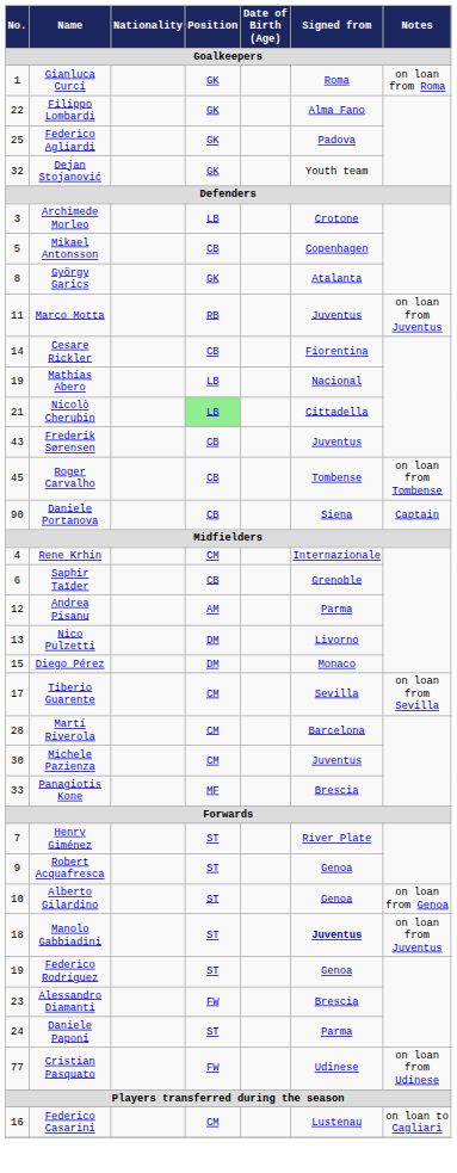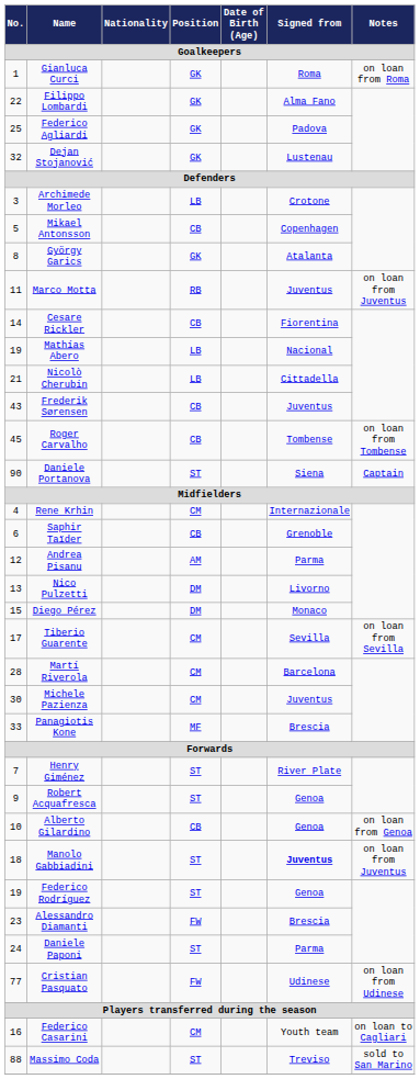 <table class="wikitable" style="text-align: center; font-size:90%" width=80%>
 <tr>
 <th style="background: #1c265e; color:white" align=center>No.</th>
 <th style="background: #1c265e; color:white" align=center>Name</th>
 <th style="background: #1c265e; color:white" align=center>Nationality</th>
 <th style="background: #1c265e; color:white" align=center>Position</th>
 <th style="background: #1c265e; color:white" align=center>Date of Birth (Age)</th>
 <th style="background: #1c265e; color:white" align=center>Signed from</th>
 <th style="background: #1c265e; color:white" align=center>Notes</th>
 </tr>
 <tr>
 <th colspan=7 style="background: #DCDCDC" align=center>Goalkeepers</th>
 </tr>
 <tr>
 <td>1</td>
 <td><a href='#'>Gianluca Curci</a></td>
 <td></td>
 <td><a href='#'>GK</a></td>
 <td></td>
 <td><a href='#'>Roma</a></td>
 <td>on loan from <a href='#'>Roma</a></td>
 </tr>
 <tr>
 <td>22</td>
 <td><a href='#'>Filippo Lombardi</a></td>
 <td></td>
 <td><a href='#'>GK</a></td>
 <td></td>
 <td><a href='#'>Alma Fano</a></td>
 </tr>
 <tr>
 <td>25</td>
 <td><a href='#'>Federico Agliardi</a></td>
 <td></td>
 <td><a href='#'>GK</a></td>
 <td></td>
 <td><a href='#'>Padova</a></td>
 </tr>
 <tr>
 <td>32</td>
 <td><a href='#'>Dejan Stojanović</a></td>
 <td></td>
 <td><a href='#'>GK</a></td>
 <td></td>
-<td>Youth team</td>
+<td> <a href='#'>Lustenau</a></td>
 </tr>
 <tr>
 <th colspan=7 style="background: #DCDCDC" align=center>Defenders</th>
 </tr>
 <tr>
 <td>3</td>
 <td><a href='#'>Archimede Morleo</a></td>
 <td></td>
 <td><a href='#'>LB</a></td>
 <td></td>
 <td><a href='#'>Crotone</a></td>
 </tr>
 <tr>
 <td>5</td>
 <td><a href='#'>Mikael Antonsson</a></td>
 <td></td>
 <td><a href='#'>CB</a></td>
 <td></td>
 <td> <a href='#'>Copenhagen</a></td>
 </tr>
 <tr>
 <td>8</td>
 <td><a href='#'>György Garics</a></td>
 <td></td>
 <td><a href='#'>GK</a></td>
 <td></td>
 <td><a href='#'>Atalanta</a></td>
 </tr>
 <tr>
 <td>11</td>
 <td><a href='#'>Marco Motta</a></td>
 <td></td>
 <td><a href='#'>RB</a></td>
 <td></td>
 <td><a href='#'>Juventus</a></td>
 <td>on loan from <a href='#'>Juventus</a></td>
 </tr>
 <tr>
 <td>14</td>
 <td><a href='#'>Cesare Rickler</a></td>
 <td></td>
 <td><a href='#'>CB</a></td>
 <td></td>
 <td><a href='#'>Fiorentina</a></td>
 </tr>
 <tr>
 <td>19</td>
 <td><a href='#'>Mathías Abero</a></td>
 <td></td>
 <td><a href='#'>LB</a></td>
 <td></td>
 <td> <a href='#'>Nacional</a></td>
 </tr>
 <tr>
 <td>21</td>
 <td><a href='#'>Nicolò Cherubin</a></td>
 <td></td>
-<td style="background: lightgreen;"><a href='#'>LB</a></td>
+<td><a href='#'>LB</a></td>
 <td></td>
 <td><a href='#'>Cittadella</a></td>
 </tr>
 <tr>
 <td>43</td>
 <td><a href='#'>Frederik Sørensen</a></td>
 <td></td>
 <td><a href='#'>CB</a></td>
 <td></td>
 <td><a href='#'>Juventus</a></td>
 </tr>
 <tr>
 <td>45</td>
 <td><a href='#'>Roger Carvalho</a></td>
 <td></td>
 <td><a href='#'>CB</a></td>
 <td></td>
 <td> <a href='#'>Tombense</a></td>
 <td>on loan from <a href='#'>Tombense</a></td>
 </tr>
 <tr>
 <td>90</td>
 <td><a href='#'>Daniele Portanova</a></td>
 <td></td>
-<td><a href='#'>CB</a></td>
+<td><a href='#'>ST</a></td>
 <td></td>
 <td><a href='#'>Siena</a></td>
 <td><a href='#'>Captain</a></td>
 </tr>
 <tr>
 <th colspan=7 style="background: #DCDCDC" align=center>Midfielders</th>
 </tr>
 <tr>
 <td>4</td>
 <td><a href='#'>Rene Krhin</a></td>
 <td></td>
 <td><a href='#'>CM</a></td>
 <td></td>
 <td><a href='#'>Internazionale</a></td>
 </tr>
 <tr>
 <td>6</td>
 <td><a href='#'>Saphir Taïder</a></td>
 <td></td>
 <td><a href='#'>CB</a></td>
 <td></td>
 <td> <a href='#'>Grenoble</a></td>
 </tr>
 <tr>
 <td>12</td>
 <td><a href='#'>Andrea Pisanu</a></td>
 <td></td>
 <td><a href='#'>AM</a></td>
 <td></td>
 <td><a href='#'>Parma</a></td>
 </tr>
 <tr>
 <td>13</td>
 <td><a href='#'>Nico Pulzetti</a></td>
 <td></td>
 <td><a href='#'>DM</a></td>
 <td></td>
 <td><a href='#'>Livorno</a></td>
 </tr>
 <tr>
 <td>15</td>
 <td><a href='#'>Diego Pérez</a></td>
 <td></td>
 <td><a href='#'>DM</a></td>
 <td></td>
 <td> <a href='#'>Monaco</a></td>
 </tr>
 <tr>
 <td>17</td>
 <td><a href='#'>Tiberio Guarente</a></td>
 <td></td>
 <td><a href='#'>CM</a></td>
 <td></td>
 <td> <a href='#'>Sevilla</a></td>
 <td>on loan from <a href='#'>Sevilla</a></td>
 </tr>
 <tr>
 <td>28</td>
 <td><a href='#'>Martí Riverola</a></td>
 <td></td>
 <td><a href='#'>CM</a></td>
 <td></td>
 <td> <a href='#'>Barcelona</a></td>
 </tr>
 <tr>
 <td>30</td>
 <td><a href='#'>Michele Pazienza</a></td>
 <td></td>
 <td><a href='#'>CM</a></td>
 <td></td>
 <td><a href='#'>Juventus</a></td>
 </tr>
 <tr>
 <td>33</td>
 <td><a href='#'>Panagiotis Kone</a></td>
 <td></td>
 <td><a href='#'>MF</a></td>
 <td></td>
 <td><a href='#'>Brescia</a></td>
 </tr>
 <tr>
 <th colspan=7 style="background: #DCDCDC" align=center>Forwards</th>
 </tr>
 <tr>
 <td>7</td>
 <td><a href='#'>Henry Giménez</a></td>
 <td></td>
 <td><a href='#'>ST</a></td>
 <td></td>
 <td> <a href='#'>River Plate</a></td>
 </tr>
 <tr>
 <td>9</td>
 <td><a href='#'>Robert Acquafresca</a></td>
 <td></td>
 <td><a href='#'>ST</a></td>
 <td></td>
 <td><a href='#'>Genoa</a></td>
 </tr>
 <tr>
 <td>10</td>
 <td><a href='#'>Alberto Gilardino</a></td>
 <td></td>
-<td><a href='#'>ST</a></td>
+<td><a href='#'>CB</a></td>
 <td></td>
 <td><a href='#'>Genoa</a></td>
 <td>on loan from <a href='#'>Genoa</a></td>
 </tr>
 <tr>
 <td>18</td>
 <td><a href='#'>Manolo Gabbiadini</a></td>
 <td></td>
 <td><a href='#'>ST</a></td>
 <td></td>
 <td><strong><a href='#'>Juventus</a></strong></td>
 <td>on loan from <a href='#'>Juventus</a></td>
 </tr>
 <tr>
 <td>19</td>
 <td><a href='#'>Federico Rodríguez</a></td>
 <td></td>
 <td><a href='#'>ST</a></td>
 <td></td>
 <td><a href='#'>Genoa</a></td>
 </tr>
 <tr>
 <td>23</td>
 <td><a href='#'>Alessandro Diamanti</a></td>
 <td></td>
 <td><a href='#'>FW</a></td>
 <td></td>
 <td><a href='#'>Brescia</a></td>
 </tr>
 <tr>
 <td>24</td>
 <td><a href='#'>Daniele Paponi</a></td>
 <td></td>
 <td><a href='#'>ST</a></td>
 <td></td>
 <td><a href='#'>Parma</a></td>
 </tr>
 <tr>
 <td>77</td>
 <td><a href='#'>Cristian Pasquato</a></td>
 <td></td>
 <td><a href='#'>FW</a></td>
 <td></td>
 <td><a href='#'>Udinese</a></td>
 <td>on loan from <a href='#'>Udinese</a></td>
 </tr>
 <tr>
 <th colspan=7 style="background: #DCDCDC" align=center>Players transferred during the season</th>
 </tr>
 <tr>
 <td>16</td>
 <td><a href='#'>Federico Casarini</a></td>
 <td></td>
 <td><a href='#'>CM</a></td>
 <td></td>
-<td> <a href='#'>Lustenau</a></td>
+<td>Youth team</td>
 <td>on loan to <a href='#'>Cagliari</a></td>
+</tr>
+<tr>
+<td>88</td>
+<td><a href='#'>Massimo Coda</a></td>
+<td></td>
+<td><a href='#'>ST</a></td>
+<td></td>
+<td><a href='#'>Treviso</a></td>
+<td>sold to <a href='#'>San Marino</a></td>
 </tr>
 <tr>
 </tr>
 </table>
